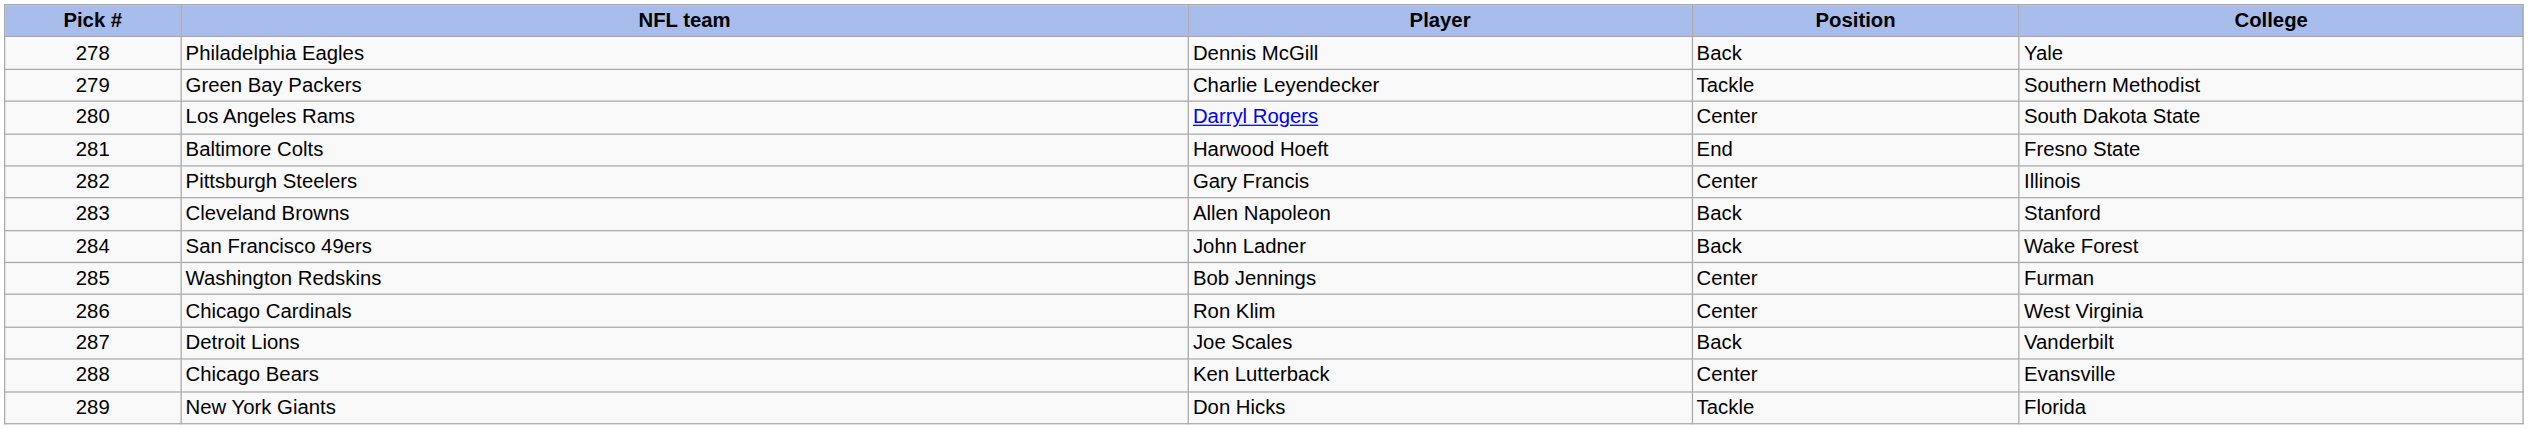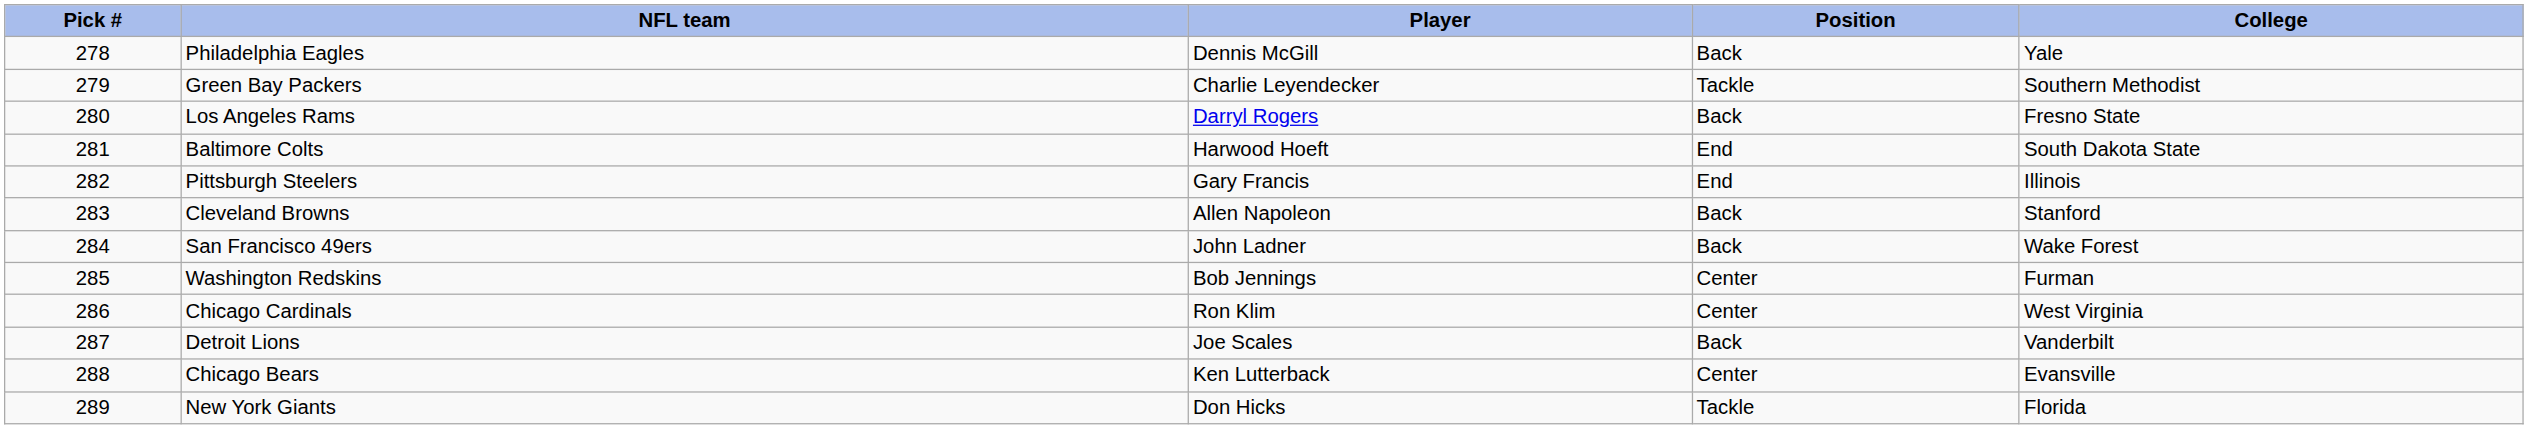 <table class="wikitable sortable sortable" style="width: 100%">
 <tr>
 <th style="background:#A8BDEC;" width=7%>Pick #</th>
 <th width=40% style="background:#A8BDEC;">NFL team</th>
 <th width=20% style="background:#A8BDEC;">Player</th>
 <th width=13% style="background:#A8BDEC;">Position</th>
 <th style="background:#A8BDEC;">College</th>
 </tr>
 <tr>
 <td align=center>278</td>
 <td>Philadelphia Eagles</td>
 <td>Dennis McGill</td>
 <td>Back</td>
 <td>Yale</td>
 </tr>
 <tr>
 <td align=center>279</td>
 <td>Green Bay Packers</td>
 <td>Charlie Leyendecker</td>
 <td>Tackle</td>
 <td>Southern Methodist</td>
 </tr>
 <tr>
 <td align=center>280</td>
 <td>Los Angeles Rams</td>
 <td><a href='#'>Darryl Rogers</a></td>
-<td>Center</td>
-<td>South Dakota State</td>
+<td>Back</td>
+<td>Fresno State</td>
 </tr>
 <tr>
 <td align=center>281</td>
 <td>Baltimore Colts</td>
 <td>Harwood Hoeft</td>
 <td>End</td>
-<td>Fresno State</td>
+<td>South Dakota State</td>
 </tr>
 <tr>
 <td align=center>282</td>
 <td>Pittsburgh Steelers</td>
 <td>Gary Francis</td>
-<td>Center</td>
+<td>End</td>
 <td>Illinois</td>
 </tr>
 <tr>
 <td align=center>283</td>
 <td>Cleveland Browns</td>
 <td>Allen Napoleon</td>
 <td>Back</td>
 <td>Stanford</td>
 </tr>
 <tr>
 <td align=center>284</td>
 <td>San Francisco 49ers</td>
 <td>John Ladner</td>
 <td>Back</td>
 <td>Wake Forest</td>
 </tr>
 <tr>
 <td align=center>285</td>
 <td>Washington Redskins</td>
 <td>Bob Jennings</td>
 <td>Center</td>
 <td>Furman</td>
 </tr>
 <tr>
 <td align=center>286</td>
 <td>Chicago Cardinals</td>
 <td>Ron Klim</td>
 <td>Center</td>
 <td>West Virginia</td>
 </tr>
 <tr>
 <td align=center>287</td>
 <td>Detroit Lions</td>
 <td>Joe Scales</td>
 <td>Back</td>
 <td>Vanderbilt</td>
 </tr>
 <tr>
 <td align=center>288</td>
 <td>Chicago Bears</td>
 <td>Ken Lutterback</td>
 <td>Center</td>
 <td>Evansville</td>
 </tr>
 <tr>
 <td align=center>289</td>
 <td>New York Giants</td>
 <td>Don Hicks</td>
 <td>Tackle</td>
 <td>Florida</td>
 </tr>
 </table>
